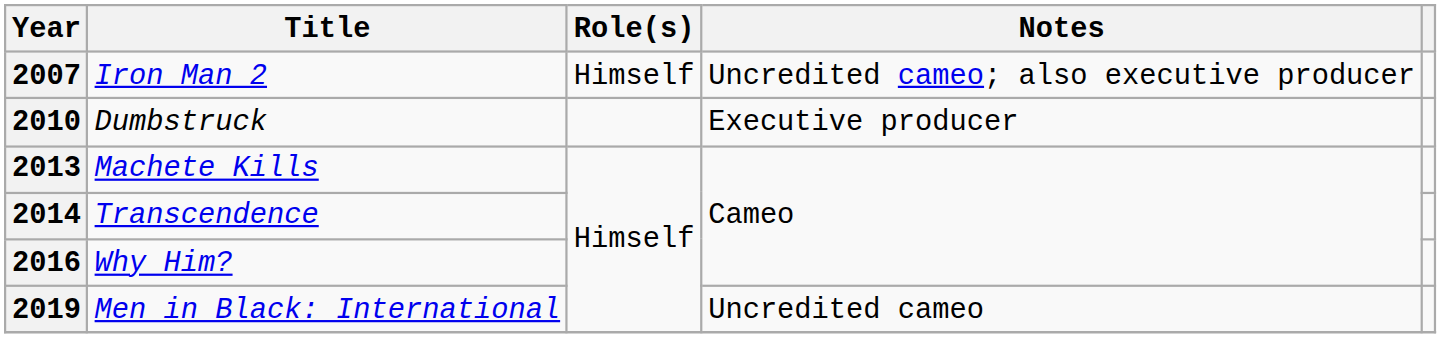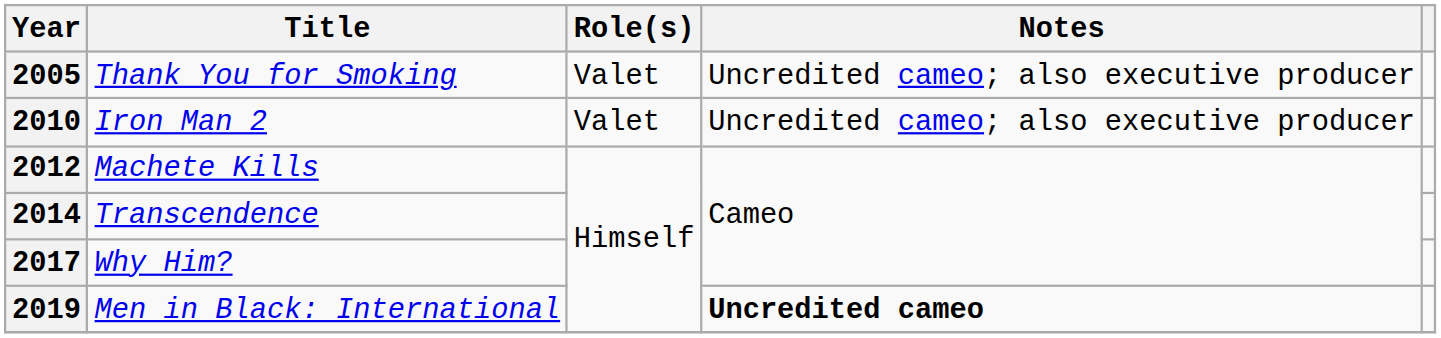 <table class="wikitable plainrowheaders sortable">
 <tr>
 <th scope="col">Year</th>
 <th scope="col">Title</th>
 <th scope="col">Role(s)</th>
 <th scope="col" class="unsortable">Notes</th>
 <th scope="col" class="unsortable"></th>
 </tr>
 <tr>
-<th scope="row">2007</th>
-<td><em><a href='#'>Iron Man 2</a></em></td>
-<td>Himself</td>
+<th scope="row">2005</th>
+<td><em><a href='#'>Thank You for Smoking</a></em></td>
+<td>Valet</td>
 <td>Uncredited <a href='#'>cameo</a>; also executive producer</td>
 <td style="text-align:center;"></td>
 </tr>
 <tr>
 <th scope="row">2010</th>
-<td><em>Dumbstruck</em></td>
-<td></td>
-<td>Executive producer</td>
+<td><em><a href='#'>Iron Man 2</a></em></td>
+<td>Valet</td>
+<td>Uncredited <a href='#'>cameo</a>; also executive producer</td>
 <td style="text-align:center;"></td>
 </tr>
 <tr>
-<th scope="row">2013</th>
+<th scope="row">2012</th>
 <td><em><a href='#'>Machete Kills</a></em></td>
 <td rowspan="4">Himself</td>
 <td rowspan="3">Cameo</td>
 <td style="text-align:center;"></td>
 </tr>
 <tr>
 <th scope="row">2014</th>
 <td><em><a href='#'>Transcendence</a></em></td>
 <td style="text-align:center;"></td>
 </tr>
 <tr>
-<th scope="row">2016</th>
+<th scope="row">2017</th>
 <td><em><a href='#'>Why Him?</a></em></td>
 <td style="text-align:center;"></td>
 </tr>
 <tr>
 <th scope="row">2019</th>
 <td><em><a href='#'>Men in Black: International</a></em></td>
-<td>Uncredited cameo</td>
+<td><strong>Uncredited cameo</strong></td>
 <td style="text-align:center;"></td>
 </tr>
 <tr>
 </tr>
 </table>
